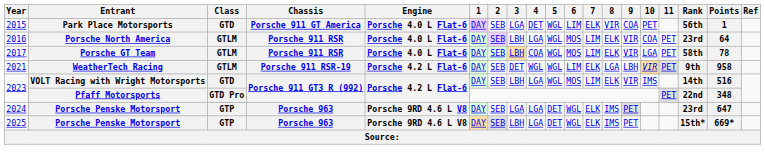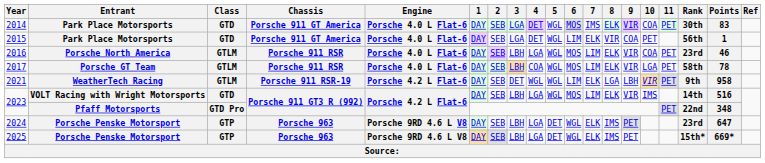 <table class="wikitable" style="text-align:center; font-size:90%">
 <tr>
 <th>Year</th>
 <th>Entrant</th>
 <th>Class</th>
 <th>Chassis</th>
 <th>Engine</th>
 <th>1</th>
 <th>2</th>
 <th>3</th>
 <th>4</th>
 <th>5</th>
 <th>6</th>
 <th>7</th>
 <th>8</th>
 <th>9</th>
 <th>10</th>
 <th>11</th>
 <th>Rank</th>
 <th>Points</th>
 <th>Ref</th>
+</tr>
+<tr>
+<td><a href='#'>2014</a></td>
+<th>Park Place Motorsports</th>
+<th>GTD</th>
+<th><a href='#'>Porsche 911 GT America</a></th>
+<th><a href='#'>Porsche</a> 4.0 L <a href='#'>Flat-6</a></th>
+<td style="background:#DFFFDF;"><a href='#'>DAY</a><br></td>
+<td style="background:#DFFFDF;"><a href='#'>SEB</a><br></td>
+<td style="background:#DFFFDF;"><a href='#'>LGA</a><br></td>
+<td style="background:#EFCFFF;"><a href='#'>DET</a><br></td>
+<td><a href='#'>WGL</a></td>
+<td style="background:#DFDFDF;"><a href='#'>MOS</a><br></td>
+<td><a href='#'>IMS</a></td>
+<td style="background:#DFFFDF;"><a href='#'>ELK</a><br></td>
+<td style="background:#EFCFFF;"><a href='#'>VIR</a><br></td>
+<td><a href='#'>COA</a></td>
+<td style="background:#DFFFDF;"><a href='#'>PET</a><br></td>
+<th>30th</th>
+<th>83</th>
+<td></td>
 </tr>
 <tr>
 <td><a href='#'>2015</a></td>
 <th>Park Place Motorsports</th>
 <th>GTD</th>
 <th><a href='#'>Porsche 911 GT America</a></th>
 <th><a href='#'>Porsche</a> 4.0 L <a href='#'>Flat-6</a></th>
 <td style="background:#EFCFFF;"><a href='#'>DAY</a><br></td>
 <td><a href='#'>SEB</a></td>
 <td><a href='#'>LGA</a></td>
 <td><a href='#'>DET</a></td>
 <td><a href='#'>WGL</a></td>
 <td><a href='#'>LIM</a></td>
 <td><a href='#'>ELK</a></td>
 <td><a href='#'>VIR</a></td>
 <td><a href='#'>COA</a></td>
 <td><a href='#'>PET</a></td>
 <td></td>
 <th>56th</th>
 <th>1</th>
 <td></td>
 </tr>
 <tr>
 <td><a href='#'>2016</a></td>
 <th><a href='#'>Porsche North America</a></th>
 <th>GTLM</th>
 <th><a href='#'>Porsche 911 RSR</a></th>
 <th><a href='#'>Porsche</a> 4.0 L <a href='#'>Flat-6</a></th>
 <td style="background:#DFFFDF;"><a href='#'>DAY</a><br></td>
 <td style="background:#EFCFFF;"><a href='#'>SEB</a><br></td>
 <td><a href='#'>LBH</a></td>
 <td><a href='#'>LGA</a></td>
 <td><a href='#'>WGL</a></td>
 <td><a href='#'>MOS</a></td>
 <td><a href='#'>LIM</a></td>
 <td><a href='#'>ELK</a></td>
 <td><a href='#'>VIR</a></td>
 <td><a href='#'>COA</a></td>
 <td><a href='#'>PET</a></td>
 <th>23rd</th>
-<th>64</th>
+<th>46</th>
 <td></td>
 </tr>
 <tr>
 <td><a href='#'>2017</a></td>
 <th><a href='#'>Porsche GT Team</a></th>
 <th>GTLM</th>
 <th><a href='#'>Porsche 911 RSR</a></th>
 <th><a href='#'>Porsche</a> 4.0 L <a href='#'>Flat-6</a></th>
 <td style="background:#DFFFDF;"><a href='#'>DAY</a><br></td>
 <td style="background:#DFFFDF;"><a href='#'>SEB</a><br></td>
 <td style="background:#FFDF9F;"><a href='#'>LBH</a><br></td>
 <td><a href='#'>COA</a></td>
 <td><a href='#'>WGL</a></td>
 <td><a href='#'>MOS</a></td>
 <td><a href='#'>LIM</a></td>
 <td><a href='#'>ELK</a></td>
 <td><a href='#'>VIR</a></td>
 <td><a href='#'>LGA</a></td>
 <td><a href='#'>PET</a></td>
 <th>58th</th>
 <th>78</th>
 <td></td>
 </tr>
 <tr>
 <td><a href='#'>2021</a></td>
 <th><a href='#'>WeatherTech Racing</a></th>
 <th>GTLM</th>
 <th><a href='#'>Porsche 911 RSR-19</a></th>
 <th><a href='#'>Porsche</a> 4.2 L <a href='#'>Flat-6</a></th>
 <td style="background:#DFFFDF;"><a href='#'>DAY</a><br></td>
 <td><a href='#'>SEB</a></td>
 <td><a href='#'>DET</a></td>
 <td><a href='#'>WGL</a></td>
 <td><a href='#'>WGL</a></td>
 <td><a href='#'>LIM</a></td>
 <td><a href='#'>ELK</a></td>
 <td><a href='#'>LGA</a></td>
 <td><a href='#'>LBH</a></td>
 <td style="background:#FFDF9F;"><em><a href='#'>VIR</a></em><br></td>
 <td style="background:#DFDFDF;"><a href='#'>PET</a><br></td>
 <th>9th</th>
 <th>958</th>
 <td></td>
 </tr>
 <tr>
 <td rowspan="2"><a href='#'>2023</a></td>
 <th>VOLT Racing with Wright Motorsports</th>
 <th>GTD</th>
 <th rowspan="2"><a href='#'>Porsche 911 GT3 R (992)</a></th>
 <th rowspan="2"><a href='#'>Porsche</a> 4.2 L <a href='#'>Flat-6</a></th>
 <td style="background:#DFFFDF;"><a href='#'>DAY</a><br></td>
 <td><a href='#'>SEB</a></td>
 <td><a href='#'>LBH</a></td>
 <td><a href='#'>LGA</a></td>
 <td><a href='#'>WGL</a></td>
 <td><a href='#'>MOS</a></td>
 <td><a href='#'>LIM</a></td>
 <td><a href='#'>ELK</a></td>
 <td><a href='#'>VIR</a></td>
 <td><a href='#'>IMS</a></td>
 <td></td>
 <th>14th</th>
 <th>516</th>
 <td rowspan="2"></td>
 </tr>
 <tr>
 <th><a href='#'>Pfaff Motorsports</a></th>
 <th>GTD Pro</th>
 <td colspan="10"></td>
 <td style="background:#DFDFDF;"><a href='#'>PET</a><br></td>
 <th>22nd</th>
 <th>348</th>
 </tr>
 <tr>
 <td><a href='#'>2024</a></td>
 <th><a href='#'>Porsche Penske Motorsport</a></th>
 <th>GTP</th>
 <th><a href='#'>Porsche 963</a></th>
 <th>Porsche 9RD 4.6 L <a href='#'>V8</a></th>
 <td style="background:#DFFFDF;"><a href='#'>DAY</a><br></td>
 <td><a href='#'>SEB</a></td>
-<td><a href='#'>LGA</a></td>
+<td><a href='#'>LBH</a></td>
 <td><a href='#'>LGA</a></td>
 <td><a href='#'>DET</a></td>
 <td><a href='#'>WGL</a></td>
 <td><a href='#'>ELK</a></td>
 <td><a href='#'>IMS</a></td>
 <td style="background:#DFDFDF;"><a href='#'>PET</a><br></td>
 <td></td>
 <td></td>
 <th>23rd</th>
 <th>647</th>
 <td></td>
 </tr>
 <tr>
 <td><a href='#'>2025</a></td>
 <th><a href='#'>Porsche Penske Motorsport</a></th>
 <th>GTP</th>
 <th><a href='#'>Porsche 963</a></th>
 <th>Porsche 9RD 4.6 L V8</th>
 <td style="background:#FFDF9F;"><a href='#'>DAY</a><br></td>
 <td style="background:#DFDFDF;"><a href='#'>SEB</a><br></td>
 <td><a href='#'>LBH</a></td>
 <td><a href='#'>LGA</a></td>
 <td><a href='#'>DET</a></td>
 <td><a href='#'>WGL</a></td>
 <td><a href='#'>ELK</a></td>
 <td><a href='#'>IMS</a></td>
 <td><a href='#'>PET</a></td>
 <td></td>
 <td></td>
 <th>15th*</th>
 <th>669*</th>
 </tr>
 <tr>
 <th colspan="19">Source:</th>
 </tr>
 </table>
